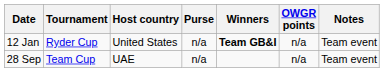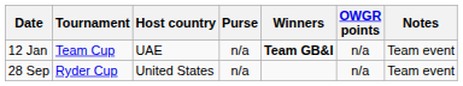 <table class="wikitable" style="font-size:95%">
 <tr>
 <th>Date</th>
 <th>Tournament</th>
 <th>Host country</th>
 <th>Purse</th>
 <th>Winners</th>
 <th><a href='#'>OWGR</a><br>points</th>
 <th>Notes</th>
 </tr>
 <tr>
 <td>12 Jan</td>
-<td><a href='#'>Ryder Cup</a></td>
-<td>United States</td>
+<td><a href='#'>Team Cup</a></td>
+<td>UAE</td>
 <td align=center>n/a</td>
 <td><strong> Team GB&I</strong></td>
 <td align=center>n/a</td>
 <td>Team event</td>
 </tr>
 <tr>
 <td>28 Sep</td>
-<td><a href='#'>Team Cup</a></td>
-<td>UAE</td>
+<td><a href='#'>Ryder Cup</a></td>
+<td>United States</td>
 <td align=center>n/a</td>
 <td></td>
 <td align=center>n/a</td>
 <td>Team event</td>
 </tr>
 </table>
